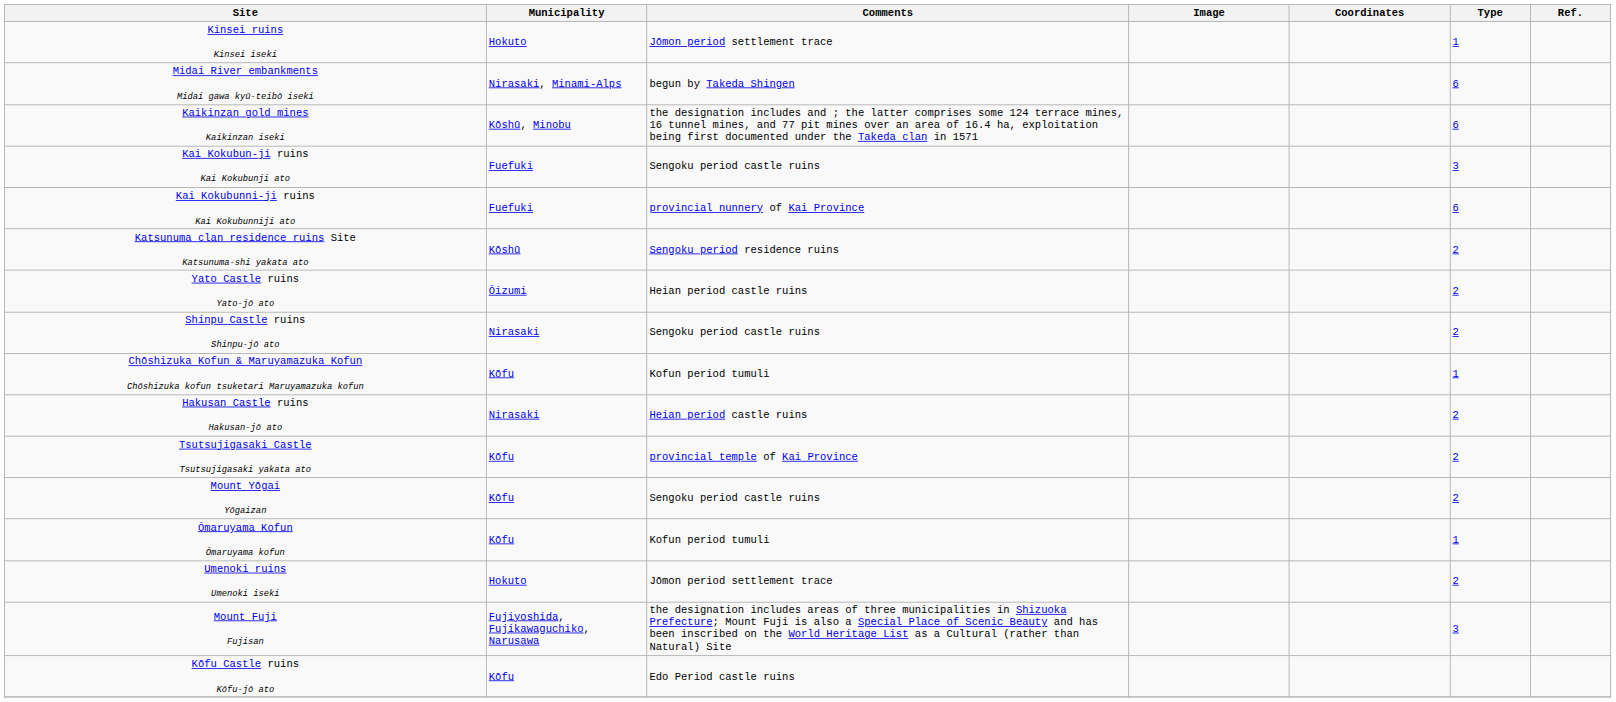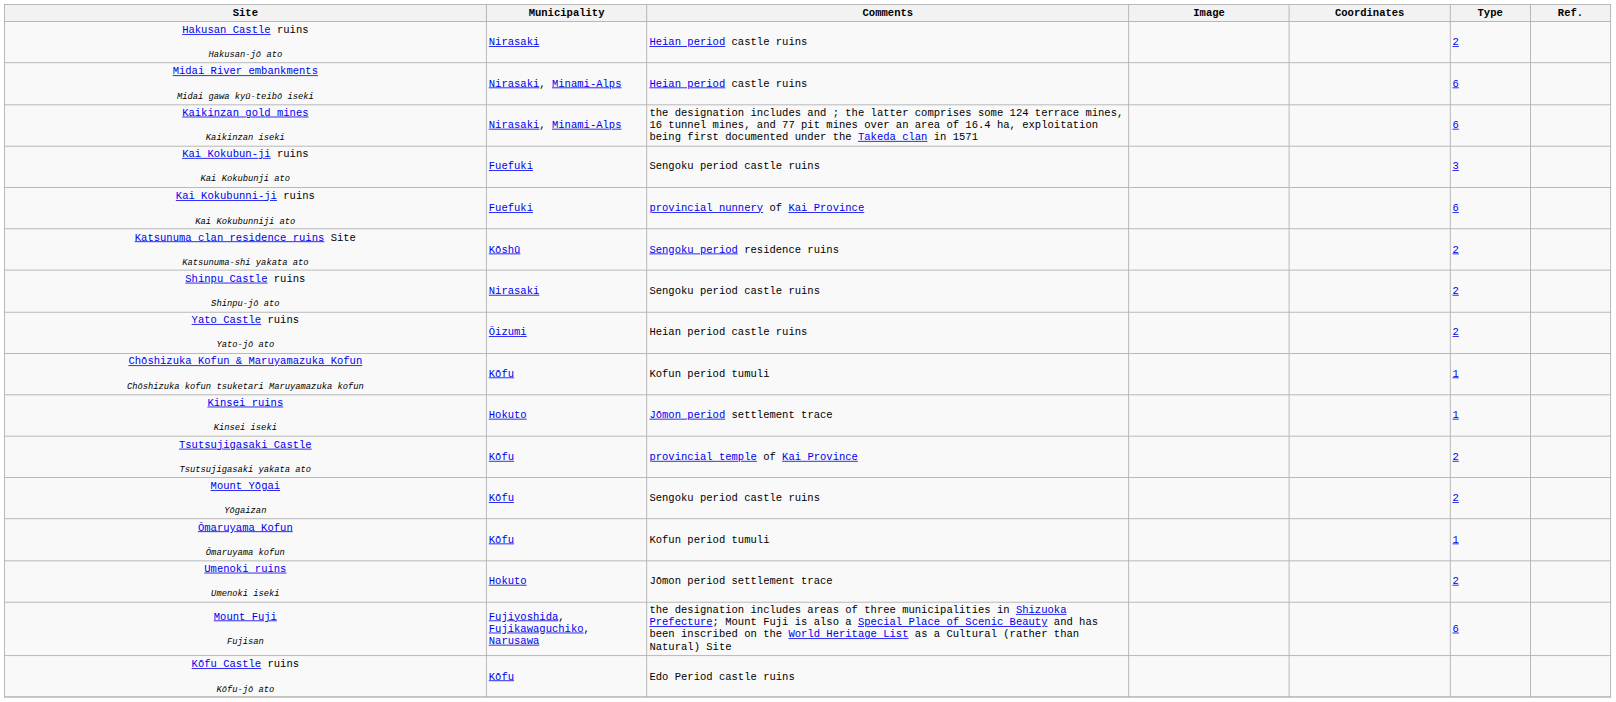 <table class="wikitable sortable"  style="width:100%;">
 <tr>
 <th width="30%" align="left">Site</th>
 <th width="10%" align="left">Municipality</th>
 <th width="30%" align="left" class="unsortable">Comments</th>
 <th width="10%" align="left"  class="unsortable">Image</th>
 <th width="10%" align="left" class="unsortable">Coordinates</th>
 <th width="5%" align="left">Type</th>
 <th width="5%" align="left"  class="unsortable">Ref.</th>
 </tr>
 <tr>
-<td align="center"><a href='#'>Kinsei ruins</a><br><br><small><em>Kinsei iseki</em></small></td>
-<td><a href='#'>Hokuto</a></td>
-<td><a href='#'>Jōmon period</a> settlement trace</td>
+<td align="center"><a href='#'>Hakusan Castle</a> ruins<br><br><small><em>Hakusan-jō ato</em></small></td>
+<td><a href='#'>Nirasaki</a></td>
+<td><a href='#'>Heian period</a> castle ruins</td>
 <td></td>
 <td></td>
-<td><a href='#'>1</a></td>
+<td><a href='#'>2</a></td>
 <td></td>
 </tr>
 <tr>
 <td align="center"><a href='#'>Midai River embankments</a><br><br><small><em>Midai gawa kyū-teibō iseki</em></small></td>
 <td><a href='#'>Nirasaki</a>, <a href='#'>Minami-Alps</a></td>
-<td>begun by <a href='#'>Takeda Shingen</a></td>
+<td><a href='#'>Heian period</a> castle ruins</td>
 <td></td>
 <td></td>
 <td><a href='#'>6</a></td>
 <td></td>
 </tr>
 <tr>
 <td align="center"><a href='#'>Kaikinzan gold mines</a><br><br><small><em>Kaikinzan iseki</em></small></td>
-<td><a href='#'>Kōshū</a>, <a href='#'>Minobu</a></td>
+<td><a href='#'>Nirasaki</a>, <a href='#'>Minami-Alps</a></td>
 <td>the designation includes  and ; the latter comprises some 124 terrace mines, 16 tunnel mines, and 77 pit mines over an area of 16.4 ha, exploitation being first documented under the <a href='#'>Takeda clan</a> in 1571</td>
 <td></td>
 <td></td>
 <td><a href='#'>6</a></td>
 <td></td>
 </tr>
 <tr>
 <td align="center"><a href='#'>Kai Kokubun-ji</a> ruins<br><br><small><em>Kai Kokubunji ato</em></small></td>
 <td><a href='#'>Fuefuki</a></td>
 <td>Sengoku period castle ruins</td>
 <td></td>
 <td></td>
 <td><a href='#'>3</a></td>
 <td></td>
 </tr>
 <tr>
 <td align="center"><a href='#'>Kai Kokubunni-ji</a> ruins<br><br><small><em>Kai Kokubunniji ato</em></small></td>
 <td><a href='#'>Fuefuki</a></td>
 <td><a href='#'>provincial nunnery</a> of <a href='#'>Kai Province</a></td>
 <td></td>
 <td></td>
 <td><a href='#'>6</a></td>
 <td></td>
 </tr>
 <tr>
 <td align="center"><a href='#'>Katsunuma clan residence ruins</a> Site<br><br><small><em>Katsunuma-shi yakata ato</em></small></td>
 <td><a href='#'>Kōshū</a></td>
 <td><a href='#'>Sengoku period</a> residence ruins</td>
 <td></td>
 <td></td>
 <td><a href='#'>2</a></td>
 <td></td>
 </tr>
 <tr>
-<td align="center"><a href='#'>Yato Castle</a> ruins<br><br><small><em>Yato-jō ato</em></small></td>
-<td><a href='#'>Ōizumi</a></td>
-<td>Heian period castle ruins</td>
+<td align="center"><a href='#'>Shinpu Castle</a> ruins<br><br><small><em>Shinpu-jō ato</em></small></td>
+<td><a href='#'>Nirasaki</a></td>
+<td>Sengoku period castle ruins</td>
 <td></td>
 <td></td>
 <td><a href='#'>2</a></td>
 <td></td>
 </tr>
 <tr>
-<td align="center"><a href='#'>Shinpu Castle</a> ruins<br><br><small><em>Shinpu-jō ato</em></small></td>
-<td><a href='#'>Nirasaki</a></td>
-<td>Sengoku period castle ruins</td>
+<td align="center"><a href='#'>Yato Castle</a> ruins<br><br><small><em>Yato-jō ato</em></small></td>
+<td><a href='#'>Ōizumi</a></td>
+<td>Heian period castle ruins</td>
 <td></td>
 <td></td>
 <td><a href='#'>2</a></td>
 <td></td>
 </tr>
 <tr>
 <td align="center"><a href='#'>Chōshizuka Kofun & Maruyamazuka Kofun</a><br><br><small><em>Chōshizuka kofun tsuketari Maruyamazuka kofun</em></small></td>
 <td><a href='#'>Kōfu</a></td>
 <td>Kofun period tumuli</td>
 <td></td>
 <td></td>
 <td><a href='#'>1</a></td>
 <td></td>
 </tr>
 <tr>
-<td align="center"><a href='#'>Hakusan Castle</a> ruins<br><br><small><em>Hakusan-jō ato</em></small></td>
-<td><a href='#'>Nirasaki</a></td>
-<td><a href='#'>Heian period</a> castle ruins</td>
+<td align="center"><a href='#'>Kinsei ruins</a><br><br><small><em>Kinsei iseki</em></small></td>
+<td><a href='#'>Hokuto</a></td>
+<td><a href='#'>Jōmon period</a> settlement trace</td>
 <td></td>
 <td></td>
-<td><a href='#'>2</a></td>
+<td><a href='#'>1</a></td>
 <td></td>
 </tr>
 <tr>
 <td align="center"><a href='#'>Tsutsujigasaki Castle</a><br><br><small><em>Tsutsujigasaki yakata ato</em></small></td>
 <td><a href='#'>Kōfu</a></td>
 <td><a href='#'>provincial temple</a> of <a href='#'>Kai Province</a></td>
 <td></td>
 <td></td>
 <td><a href='#'>2</a></td>
 <td></td>
 </tr>
 <tr>
 <td align="center"><a href='#'>Mount Yōgai</a><br><br><small><em>Yōgaizan</em></small></td>
 <td><a href='#'>Kōfu</a></td>
 <td>Sengoku period castle ruins</td>
 <td></td>
 <td></td>
 <td><a href='#'>2</a></td>
 <td></td>
 </tr>
 <tr>
 <td align="center"><a href='#'>Ōmaruyama Kofun</a><br><br><small><em>Ōmaruyama kofun</em></small></td>
 <td><a href='#'>Kōfu</a></td>
 <td>Kofun period tumuli</td>
 <td></td>
 <td></td>
 <td><a href='#'>1</a></td>
 <td></td>
 </tr>
 <tr>
 <td align="center"><a href='#'>Umenoki ruins</a><br><br><small><em>Umenoki iseki</em></small></td>
 <td><a href='#'>Hokuto</a></td>
 <td>Jōmon period settlement trace</td>
 <td></td>
 <td></td>
 <td><a href='#'>2</a></td>
 <td></td>
 </tr>
 <tr>
 <td align="center"><a href='#'>Mount Fuji</a><br><br><small><em>Fujisan</em></small></td>
 <td><a href='#'>Fujiyoshida</a>, <a href='#'>Fujikawaguchiko</a>, <a href='#'>Narusawa</a></td>
 <td>the designation includes areas of three municipalities in <a href='#'>Shizuoka Prefecture</a>; Mount Fuji is also a <a href='#'>Special Place of Scenic Beauty</a> and has been inscribed on the <a href='#'>World Heritage List</a> as a Cultural (rather than Natural) Site</td>
 <td></td>
 <td></td>
-<td><a href='#'>3</a></td>
+<td><a href='#'>6</a></td>
 <td></td>
 </tr>
 <tr>
 <td align="center"><a href='#'>Kōfu Castle</a> ruins<br><br><small><em>Kōfu-jō ato</em></small></td>
 <td><a href='#'>Kōfu</a></td>
 <td>Edo Period castle ruins</td>
 <td></td>
 <td></td>
 <td></td>
 <td></td>
 </tr>
 <tr>
 </tr>
 </table>
